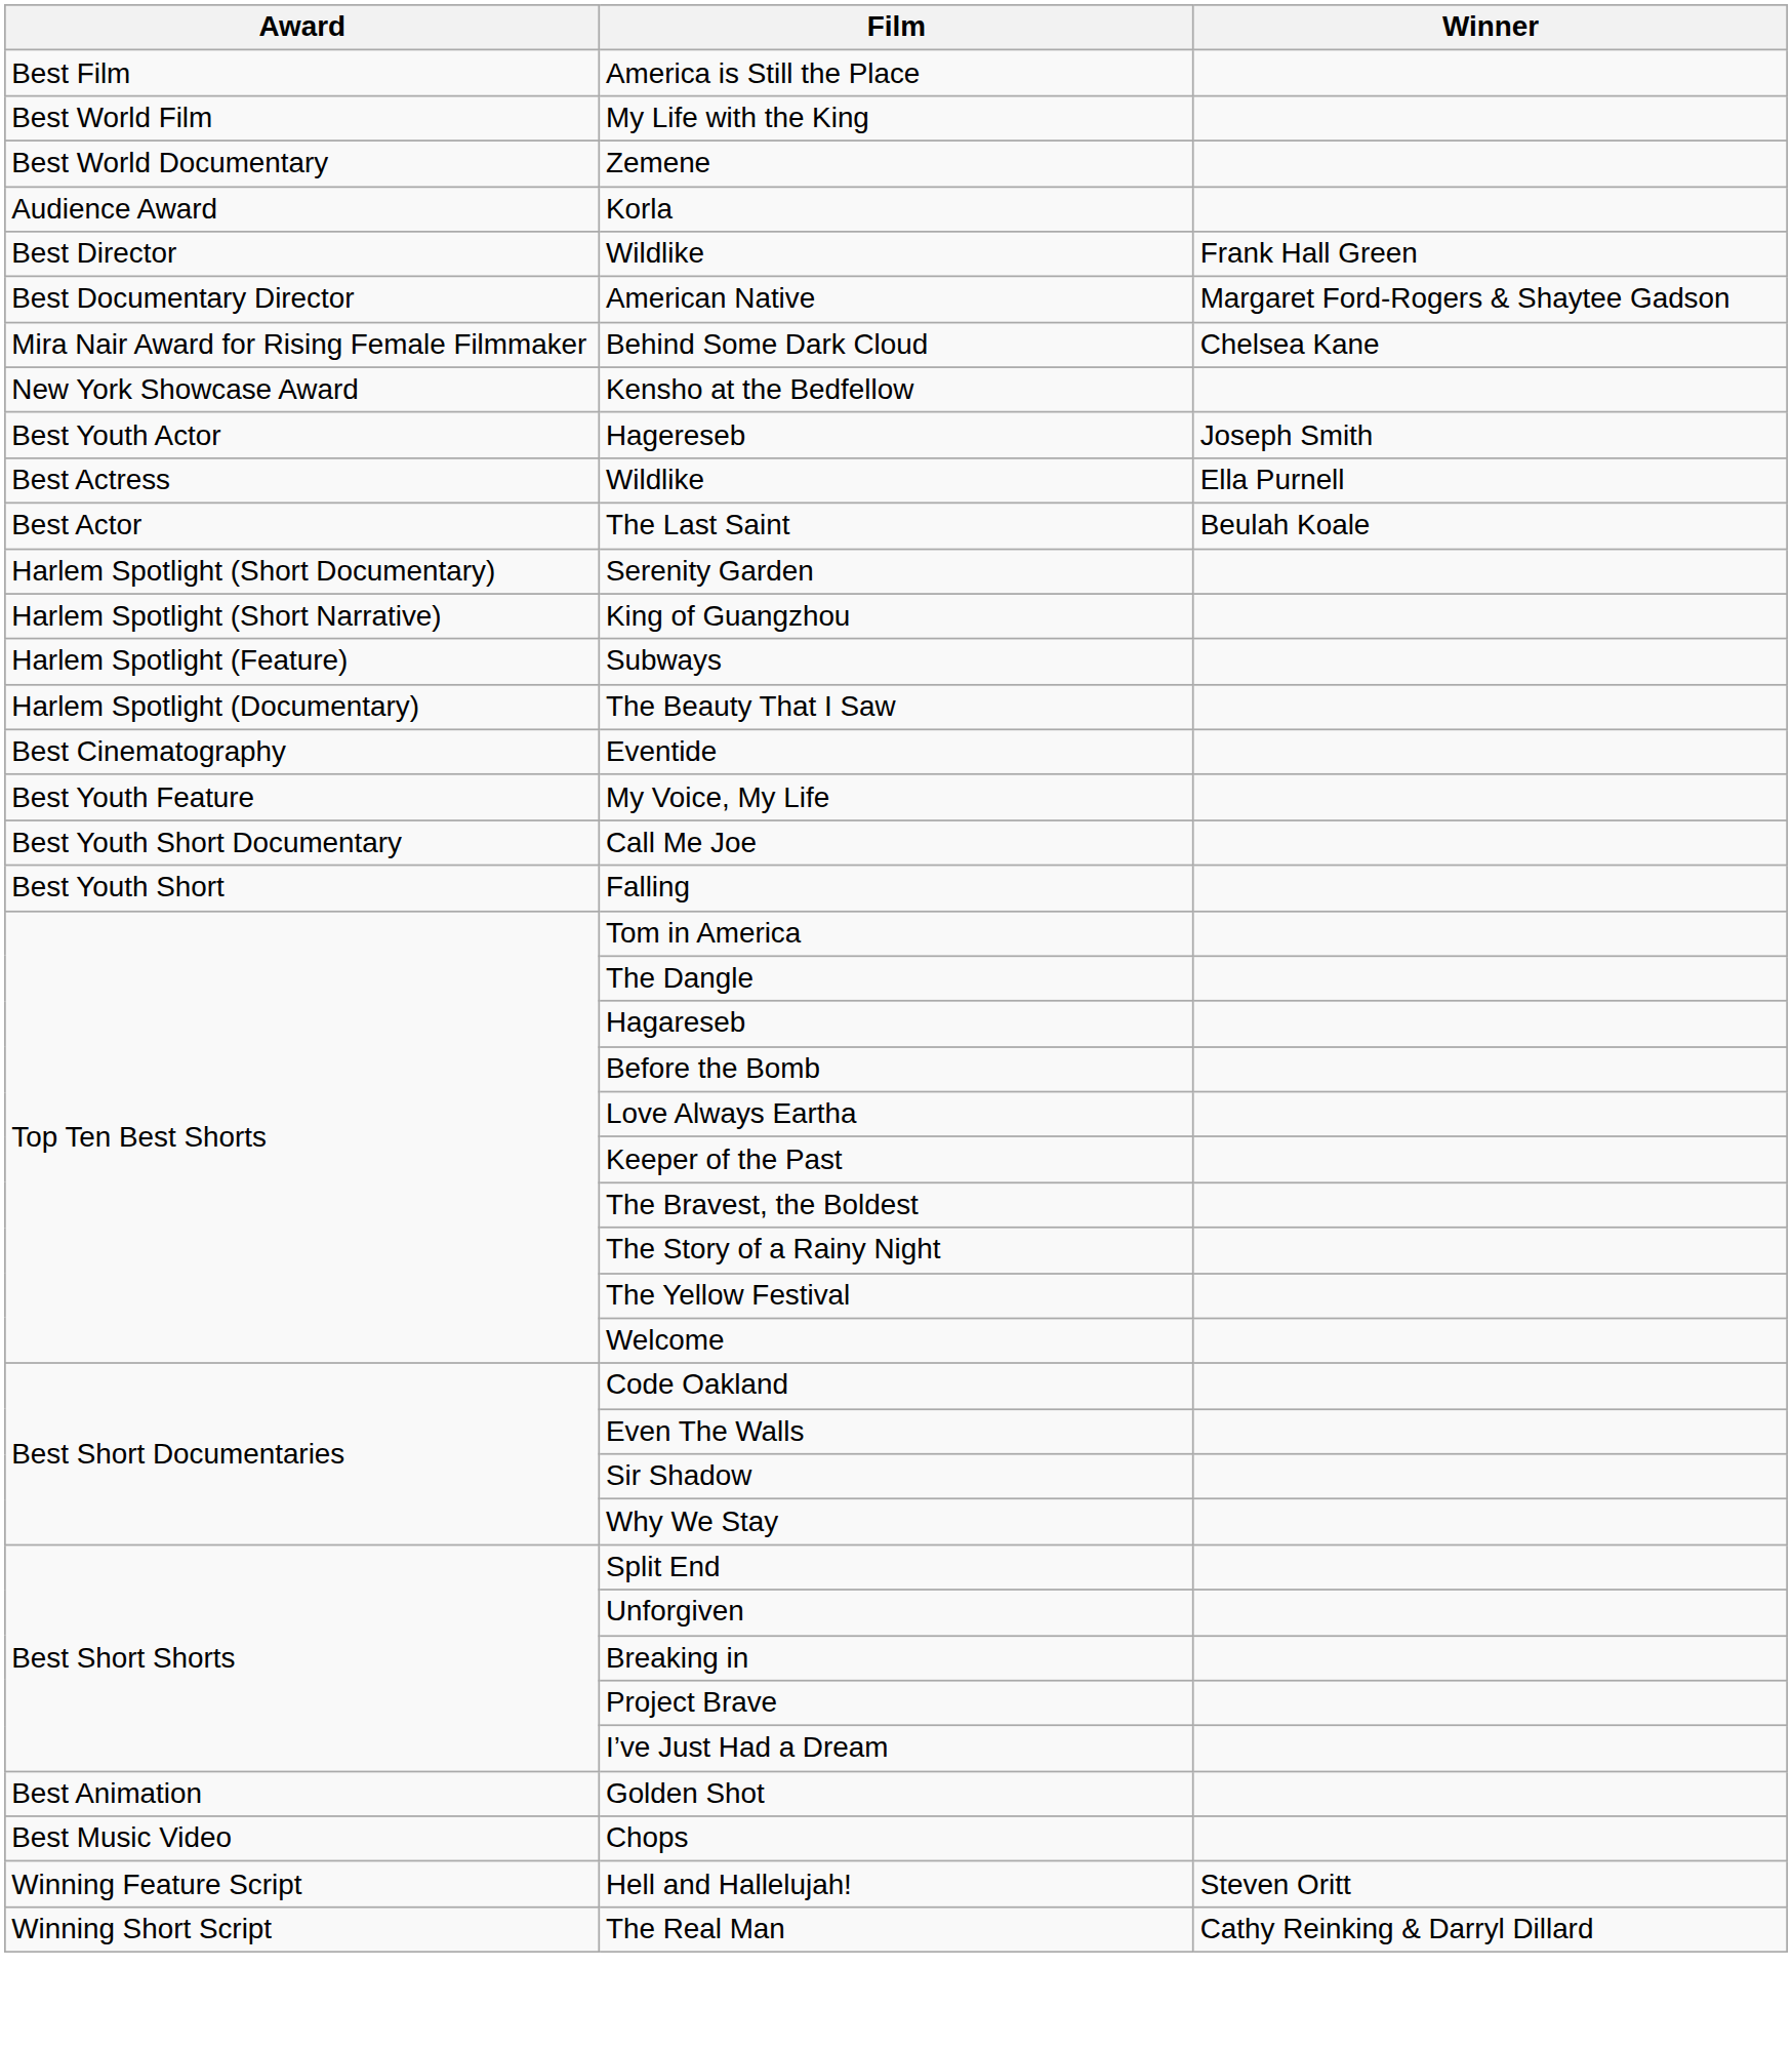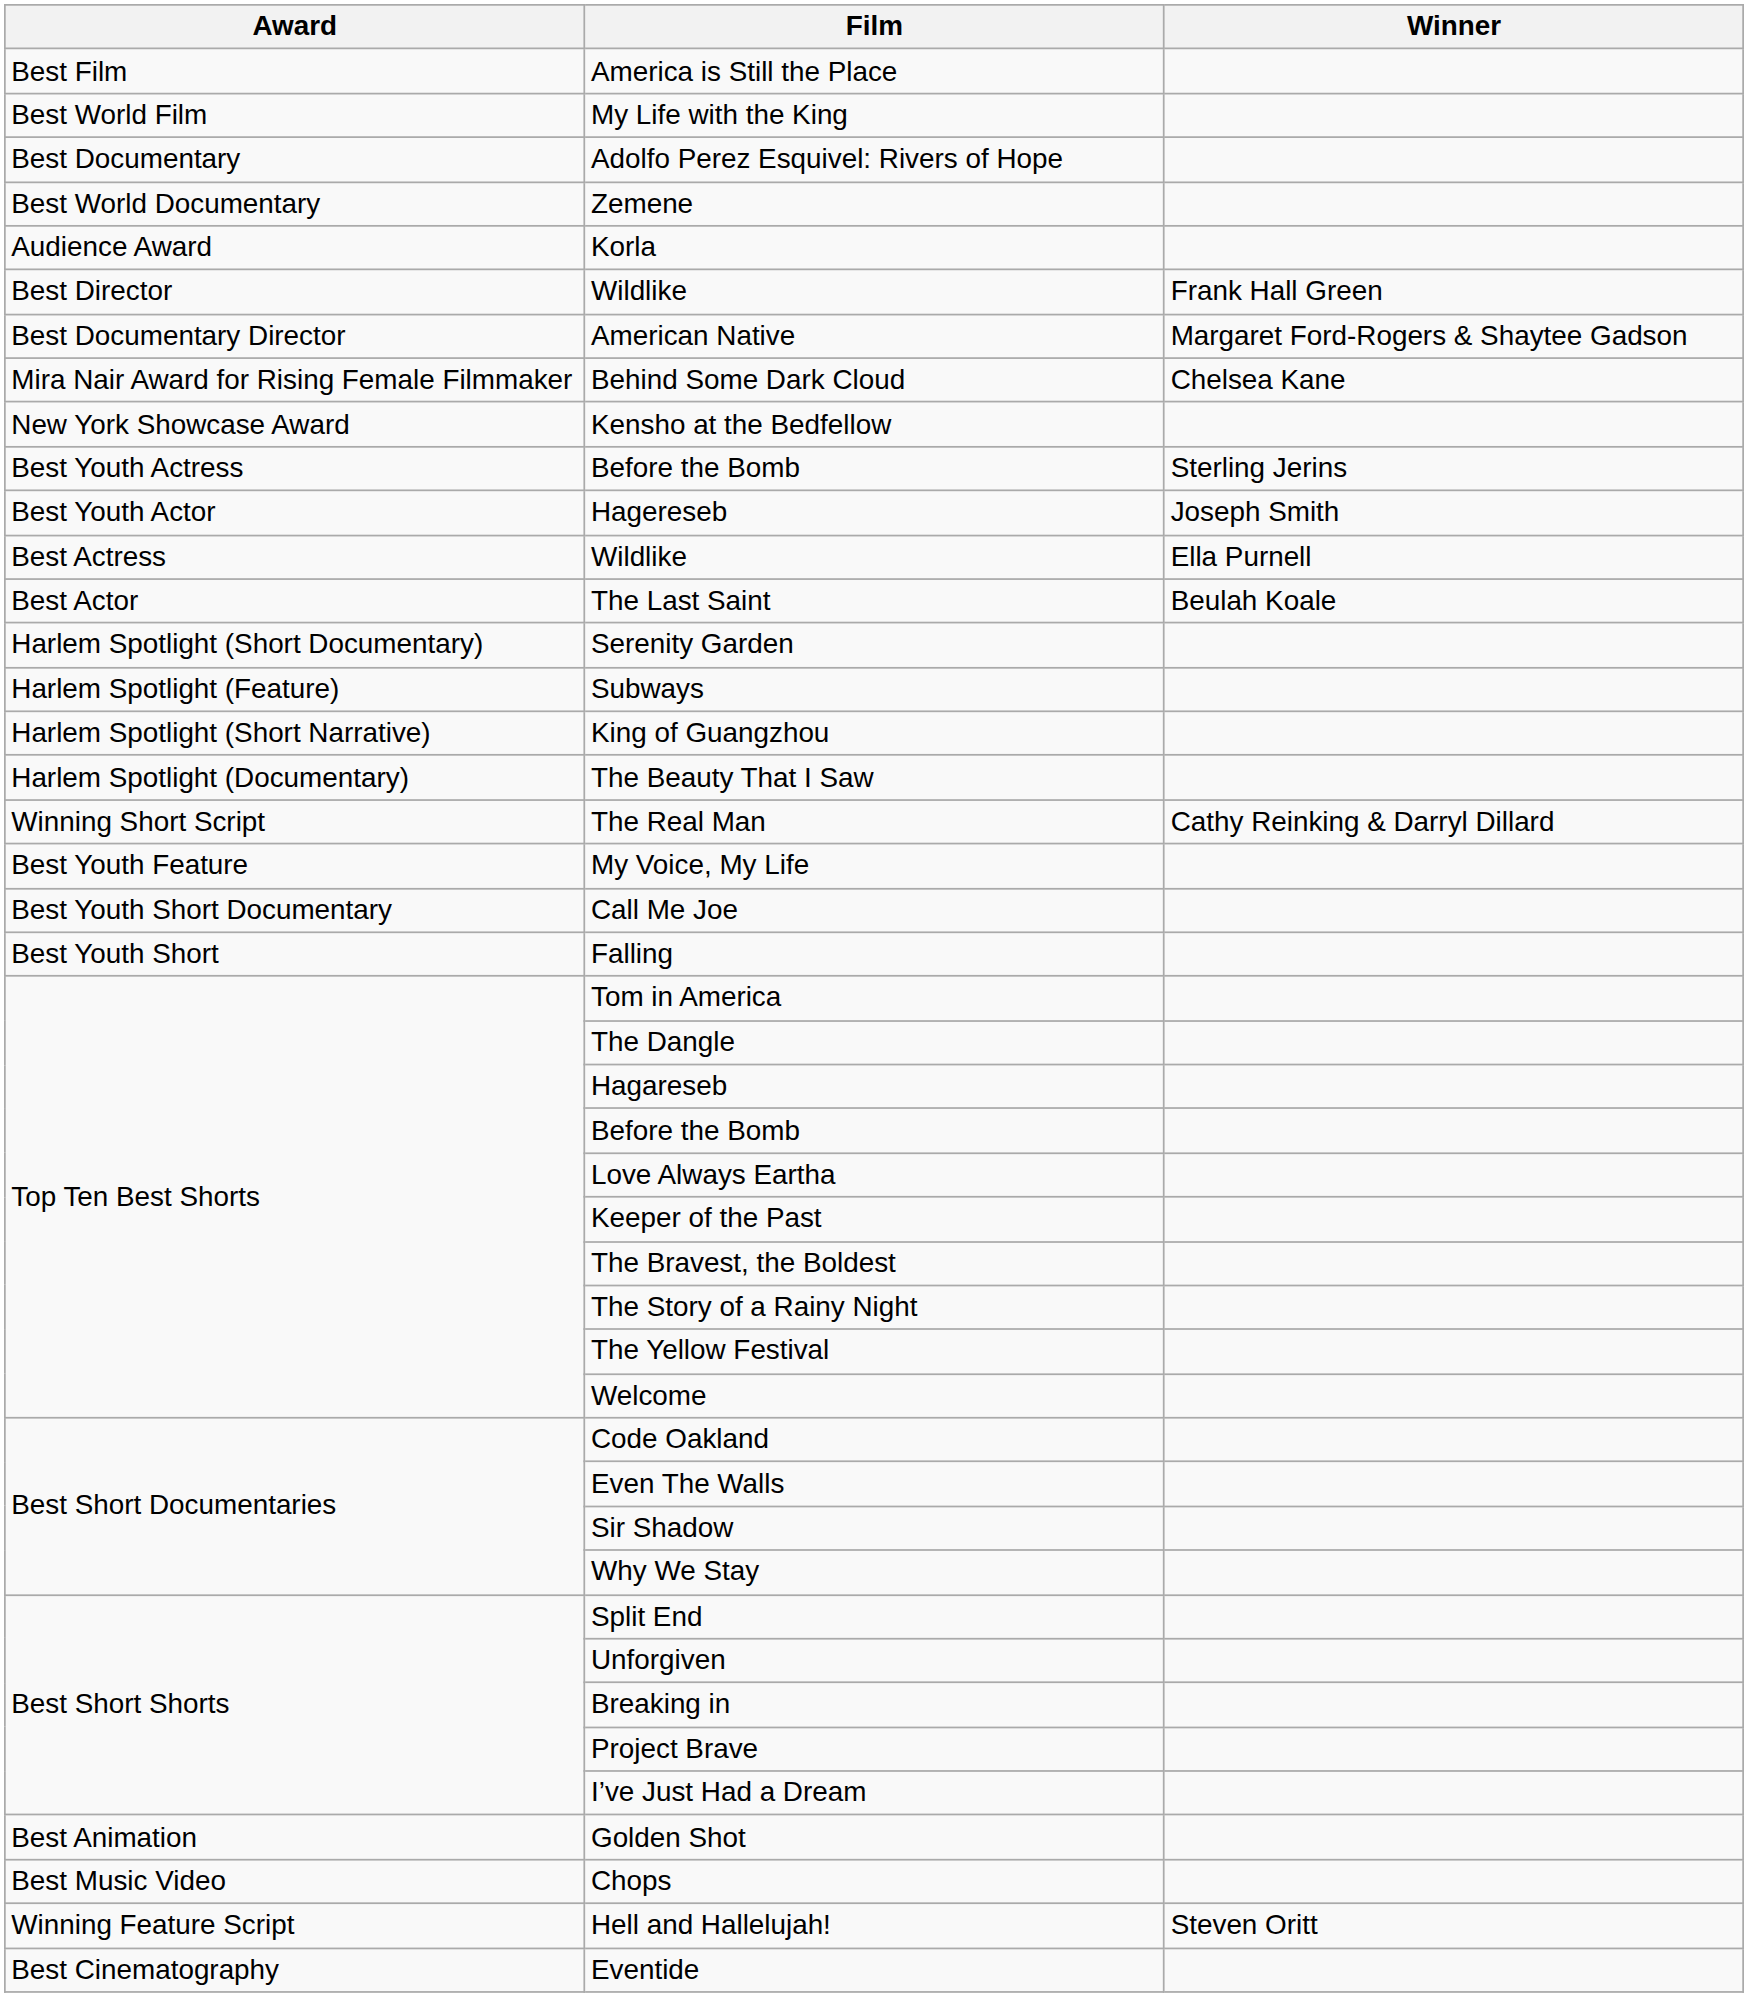 <table class="wikitable">
 <tr>
 <th width=33%>Award</th>
 <th width=33%>Film</th>
 <th width=33%>Winner</th>
 </tr>
 <tr>
 <td>Best Film</td>
 <td>America is Still the Place</td>
 <td></td>
 </tr>
 <tr>
 <td>Best World Film</td>
 <td>My Life with the King</td>
+<td></td>
+</tr>
+<tr>
+<td>Best Documentary</td>
+<td>Adolfo Perez Esquivel: Rivers of Hope</td>
 <td></td>
 </tr>
 <tr>
 <td>Best World Documentary</td>
 <td>Zemene</td>
 <td></td>
 </tr>
 <tr>
 <td>Audience Award</td>
 <td>Korla</td>
 <td></td>
 </tr>
 <tr>
 <td>Best Director</td>
 <td>Wildlike</td>
 <td>Frank Hall Green</td>
 </tr>
 <tr>
 <td>Best Documentary Director</td>
 <td>American Native</td>
 <td>Margaret Ford-Rogers & Shaytee Gadson</td>
 </tr>
 <tr>
 <td>Mira Nair Award for Rising Female Filmmaker</td>
 <td>Behind Some Dark Cloud</td>
 <td>Chelsea Kane</td>
 </tr>
 <tr>
 <td>New York Showcase Award</td>
 <td>Kensho at the Bedfellow</td>
 <td></td>
 </tr>
 <tr>
+<td>Best Youth Actress</td>
+<td>Before the Bomb</td>
+<td>Sterling Jerins</td>
+</tr>
+<tr>
 <td>Best Youth Actor</td>
 <td>Hagereseb</td>
 <td>Joseph Smith</td>
 </tr>
 <tr>
 <td>Best Actress</td>
 <td>Wildlike</td>
 <td>Ella Purnell</td>
 </tr>
 <tr>
 <td>Best Actor</td>
 <td>The Last Saint</td>
 <td>Beulah Koale</td>
 </tr>
 <tr>
 <td>Harlem Spotlight (Short Documentary)</td>
 <td>Serenity Garden</td>
 <td></td>
 </tr>
 <tr>
-<td>Harlem Spotlight (Short Narrative)</td>
-<td>King of Guangzhou</td>
+<td>Harlem Spotlight (Feature)</td>
+<td>Subways</td>
 <td></td>
 </tr>
 <tr>
-<td>Harlem Spotlight (Feature)</td>
-<td>Subways</td>
+<td>Harlem Spotlight (Short Narrative)</td>
+<td>King of Guangzhou</td>
 <td></td>
 </tr>
 <tr>
 <td>Harlem Spotlight (Documentary)</td>
 <td>The Beauty That I Saw</td>
 <td></td>
 </tr>
 <tr>
-<td>Best Cinematography</td>
-<td>Eventide</td>
-<td></td>
+<td>Winning Short Script</td>
+<td>The Real Man</td>
+<td>Cathy Reinking & Darryl Dillard</td>
 </tr>
 <tr>
 <td>Best Youth Feature</td>
 <td>My Voice, My Life</td>
 <td></td>
 </tr>
 <tr>
 <td>Best Youth Short Documentary</td>
 <td>Call Me Joe</td>
 <td></td>
 </tr>
 <tr>
 <td>Best Youth Short</td>
 <td>Falling</td>
 <td></td>
 </tr>
 <tr>
 <td rowspan=10>Top Ten Best Shorts</td>
 <td>Tom in America</td>
 <td></td>
 </tr>
 <tr>
 <td>The Dangle</td>
 <td></td>
 </tr>
 <tr>
 <td>Hagareseb</td>
 <td></td>
 </tr>
 <tr>
 <td>Before the Bomb</td>
 <td></td>
 </tr>
 <tr>
 <td>Love Always Eartha</td>
 <td></td>
 </tr>
 <tr>
 <td>Keeper of the Past</td>
 <td></td>
 </tr>
 <tr>
 <td>The Bravest, the Boldest</td>
 <td></td>
 </tr>
 <tr>
 <td>The Story of a Rainy Night</td>
 <td></td>
 </tr>
 <tr>
 <td>The Yellow Festival</td>
 <td></td>
 </tr>
 <tr>
 <td>Welcome</td>
 <td></td>
 </tr>
 <tr>
 <td rowspan=4>Best Short Documentaries</td>
 <td>Code Oakland</td>
 <td></td>
 </tr>
 <tr>
 <td>Even The Walls</td>
 <td></td>
 </tr>
 <tr>
 <td>Sir Shadow</td>
 <td></td>
 </tr>
 <tr>
 <td>Why We Stay</td>
 <td></td>
 </tr>
 <tr>
 <td rowspan=5>Best Short Shorts</td>
 <td>Split End</td>
 <td></td>
 </tr>
 <tr>
 <td>Unforgiven</td>
 <td></td>
 </tr>
 <tr>
 <td>Breaking in</td>
 <td></td>
 </tr>
 <tr>
 <td>Project Brave</td>
 <td></td>
 </tr>
 <tr>
 <td>I’ve Just Had a Dream</td>
 <td></td>
 </tr>
 <tr>
 <td>Best Animation</td>
 <td>Golden Shot</td>
 <td></td>
 </tr>
 <tr>
 <td>Best Music Video</td>
 <td>Chops</td>
 <td></td>
 </tr>
 <tr>
 <td>Winning Feature Script</td>
 <td>Hell and Hallelujah!</td>
 <td>Steven Oritt</td>
 </tr>
 <tr>
-<td>Winning Short Script</td>
-<td>The Real Man</td>
-<td>Cathy Reinking & Darryl Dillard</td>
+<td>Best Cinematography</td>
+<td>Eventide</td>
+<td></td>
 </tr>
 </table>
